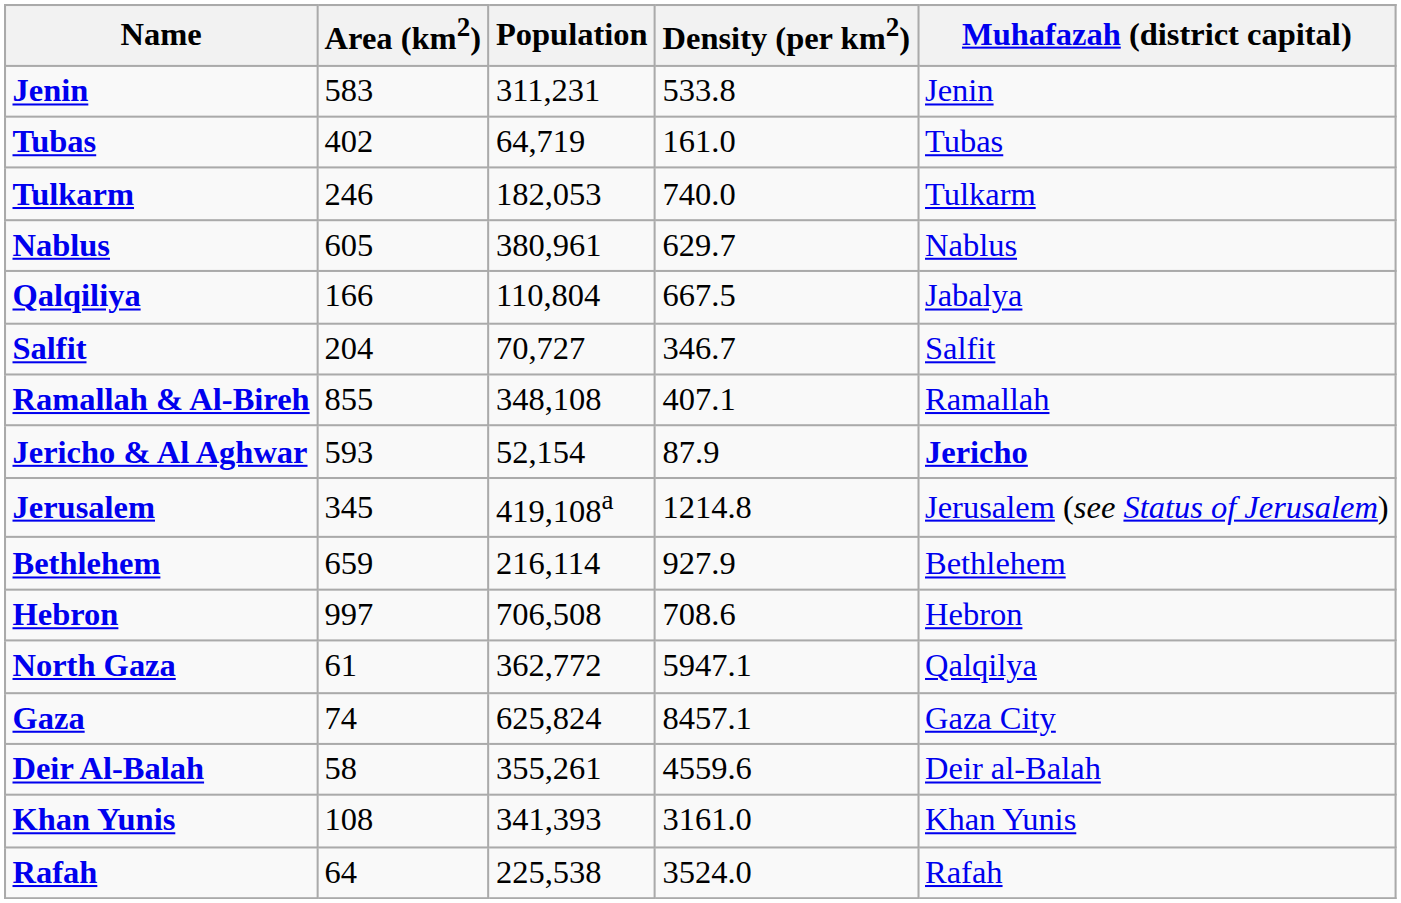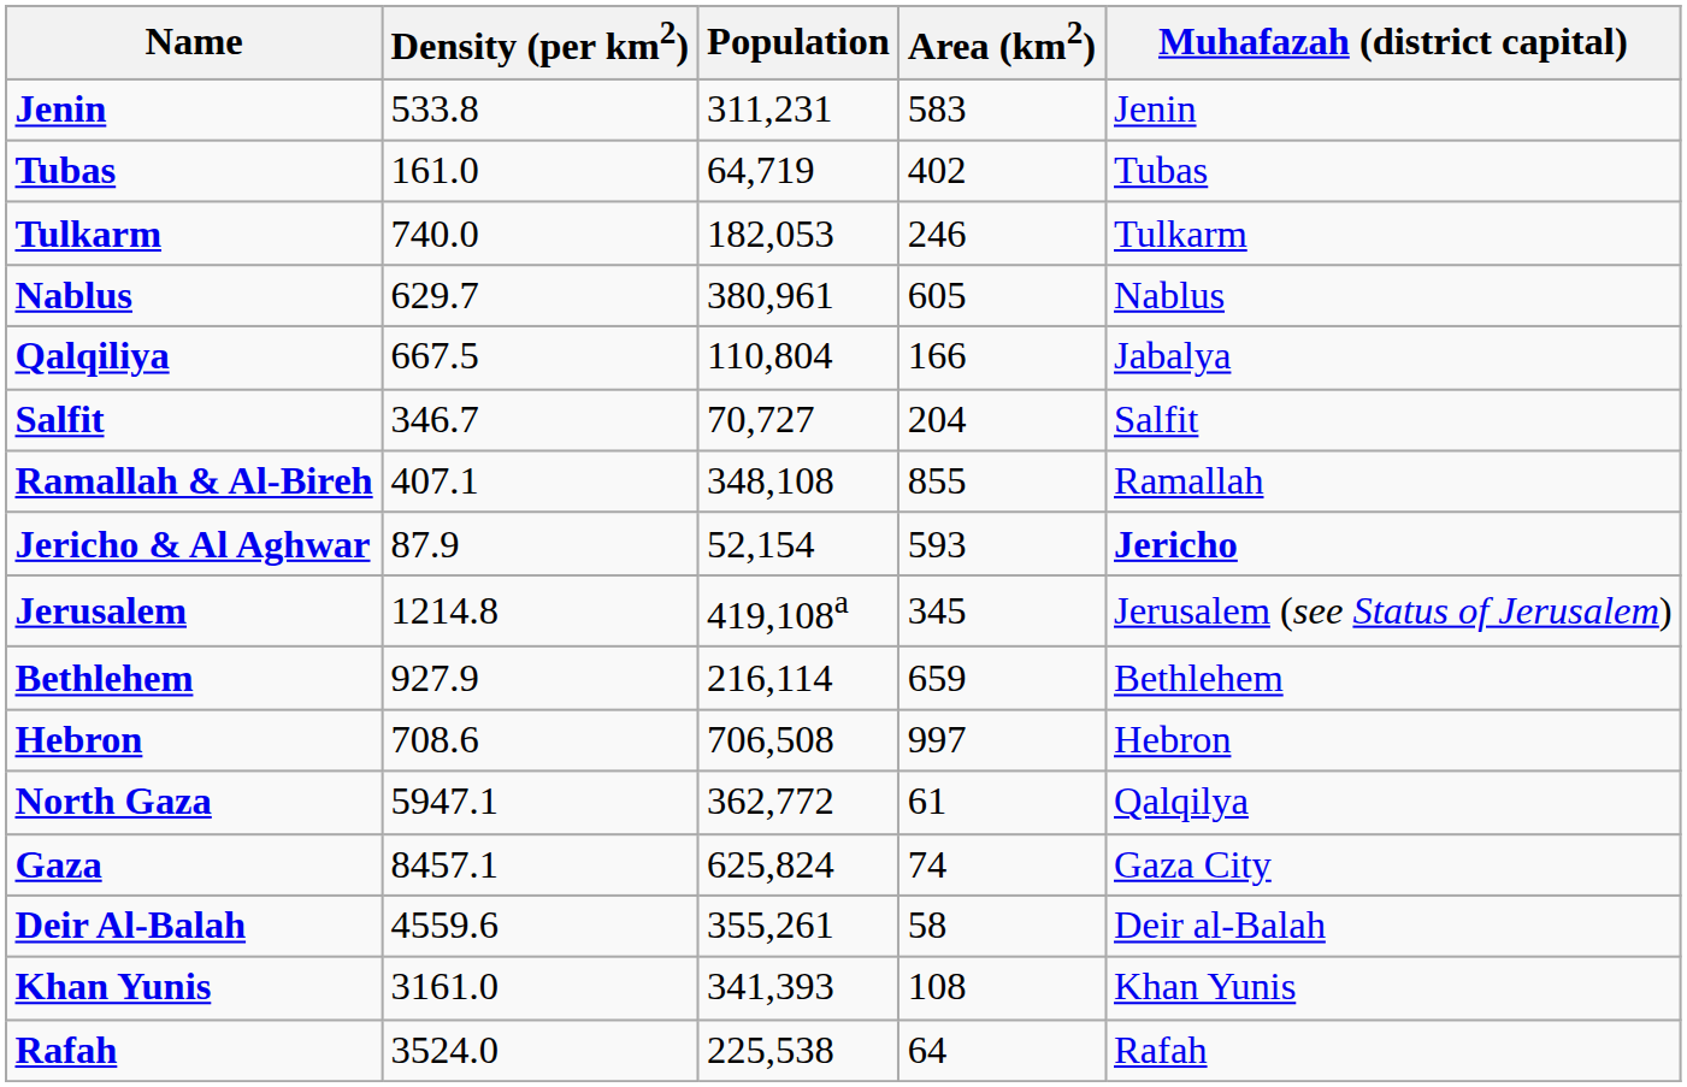 <table class="wikitable sortable">
 <tr>
 <th>Name</th>
+<th>Density (per km<sup>2</sup>)</th>
+<th>Population</th>
 <th>Area (km<sup>2</sup>)</th>
-<th>Population</th>
-<th>Density (per km<sup>2</sup>)</th>
 <th><a href='#'>Muhafazah</a> (district capital)</th>
 </tr>
 <tr>
 <td><strong><a href='#'>Jenin</a></strong></td>
+<td>533.8</td>
+<td>311,231</td>
 <td>583</td>
-<td>311,231</td>
-<td>533.8</td>
 <td><a href='#'>Jenin</a></td>
 </tr>
 <tr>
 <td><strong><a href='#'>Tubas</a></strong></td>
+<td>161.0</td>
+<td>64,719</td>
 <td>402</td>
-<td>64,719</td>
-<td>161.0</td>
 <td><a href='#'>Tubas</a></td>
 </tr>
 <tr>
 <td><strong><a href='#'>Tulkarm</a></strong></td>
+<td>740.0</td>
+<td>182,053</td>
 <td>246</td>
-<td>182,053</td>
-<td>740.0</td>
 <td><a href='#'>Tulkarm</a></td>
 </tr>
 <tr>
 <td><strong><a href='#'>Nablus</a></strong></td>
+<td>629.7</td>
+<td>380,961</td>
 <td>605</td>
-<td>380,961</td>
-<td>629.7</td>
 <td><a href='#'>Nablus</a></td>
 </tr>
 <tr>
 <td><strong><a href='#'>Qalqiliya</a></strong></td>
+<td>667.5</td>
+<td>110,804</td>
 <td>166</td>
-<td>110,804</td>
-<td>667.5</td>
 <td><a href='#'>Jabalya</a></td>
 </tr>
 <tr>
 <td><strong><a href='#'>Salfit</a></strong></td>
+<td>346.7</td>
+<td>70,727</td>
 <td>204</td>
-<td>70,727</td>
-<td>346.7</td>
 <td><a href='#'>Salfit</a></td>
 </tr>
 <tr>
 <td><strong><a href='#'>Ramallah & Al-Bireh</a></strong></td>
+<td>407.1</td>
+<td>348,108</td>
 <td>855</td>
-<td>348,108</td>
-<td>407.1</td>
 <td><a href='#'>Ramallah</a></td>
 </tr>
 <tr>
 <td><strong><a href='#'>Jericho & Al Aghwar</a></strong></td>
+<td>87.9</td>
+<td>52,154</td>
 <td>593</td>
-<td>52,154</td>
-<td>87.9</td>
 <td><strong><a href='#'>Jericho</a></strong></td>
 </tr>
 <tr>
 <td><strong><a href='#'>Jerusalem</a></strong></td>
+<td>1214.8</td>
+<td>419,108<sup>a</sup></td>
 <td>345</td>
-<td>419,108<sup>a</sup></td>
-<td>1214.8</td>
 <td><a href='#'>Jerusalem</a> (<em>see <a href='#'>Status of Jerusalem</a></em>)</td>
 </tr>
 <tr>
 <td><strong><a href='#'>Bethlehem</a></strong></td>
+<td>927.9</td>
+<td>216,114</td>
 <td>659</td>
-<td>216,114</td>
-<td>927.9</td>
 <td><a href='#'>Bethlehem</a></td>
 </tr>
 <tr>
 <td><strong><a href='#'>Hebron</a></strong></td>
+<td>708.6</td>
+<td>706,508</td>
 <td>997</td>
-<td>706,508</td>
-<td>708.6</td>
 <td><a href='#'>Hebron</a></td>
 </tr>
 <tr>
 <td><strong><a href='#'>North Gaza</a></strong></td>
+<td>5947.1</td>
+<td>362,772</td>
 <td>61</td>
-<td>362,772</td>
-<td>5947.1</td>
 <td><a href='#'>Qalqilya</a></td>
 </tr>
 <tr>
 <td><strong><a href='#'>Gaza</a></strong></td>
+<td>8457.1</td>
+<td>625,824</td>
 <td>74</td>
-<td>625,824</td>
-<td>8457.1</td>
 <td><a href='#'>Gaza City</a></td>
 </tr>
 <tr>
 <td><strong><a href='#'>Deir Al-Balah</a></strong></td>
+<td>4559.6</td>
+<td>355,261</td>
 <td>58</td>
-<td>355,261</td>
-<td>4559.6</td>
 <td><a href='#'>Deir al-Balah</a></td>
 </tr>
 <tr>
 <td><strong><a href='#'>Khan Yunis</a></strong></td>
+<td>3161.0</td>
+<td>341,393</td>
 <td>108</td>
-<td>341,393</td>
-<td>3161.0</td>
 <td><a href='#'>Khan Yunis</a></td>
 </tr>
 <tr>
 <td><strong><a href='#'>Rafah</a></strong></td>
+<td>3524.0</td>
+<td>225,538</td>
 <td>64</td>
-<td>225,538</td>
-<td>3524.0</td>
 <td><a href='#'>Rafah</a></td>
 </tr>
 </table>
